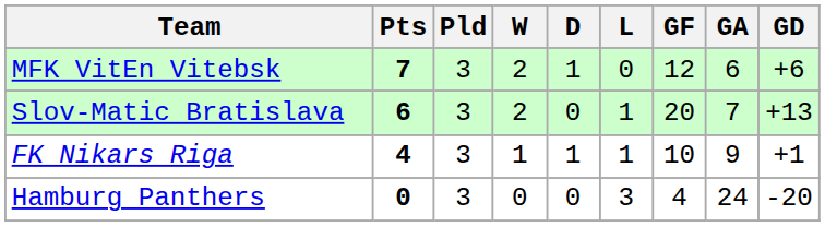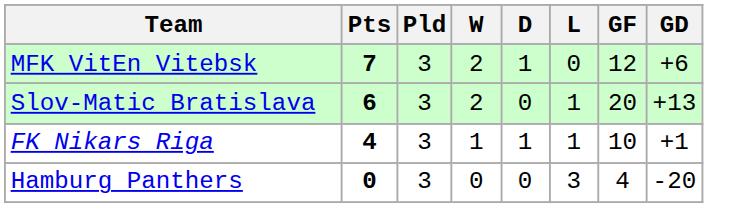 <table class="wikitable" style="text-align: center;">
 <tr>
 <th width="175">Team</th>
 <th width="20">Pts</th>
 <th width="20">Pld</th>
 <th width="20">W</th>
 <th width="20">D</th>
 <th width="20">L</th>
 <th width="20">GF</th>
-<th width="20">GA</th>
 <th width="20">GD</th>
 </tr>
 <tr bgcolor=#ccffcc>
 <td align="left"> <a href='#'>MFK VitEn Vitebsk</a></td>
 <td><strong>7</strong></td>
 <td>3</td>
 <td>2</td>
 <td>1</td>
 <td>0</td>
 <td>12</td>
-<td>6</td>
 <td>+6</td>
 </tr>
 <tr bgcolor=#ccffcc>
 <td align="left"> <a href='#'>Slov-Matic Bratislava</a></td>
 <td><strong>6</strong></td>
 <td>3</td>
 <td>2</td>
 <td>0</td>
 <td>1</td>
 <td>20</td>
-<td>7</td>
 <td>+13</td>
 </tr>
 <tr bgcolor=ffffff>
 <td align="left"> <em><a href='#'>FK Nikars Riga</a></em></td>
 <td><strong>4</strong></td>
 <td>3</td>
 <td>1</td>
 <td>1</td>
 <td>1</td>
 <td>10</td>
-<td>9</td>
 <td>+1</td>
 </tr>
 <tr bgcolor=ffffff>
 <td align="left"> <a href='#'>Hamburg Panthers</a></td>
 <td><strong>0</strong></td>
 <td>3</td>
 <td>0</td>
 <td>0</td>
 <td>3</td>
 <td>4</td>
-<td>24</td>
 <td>-20</td>
 </tr>
 </table>
